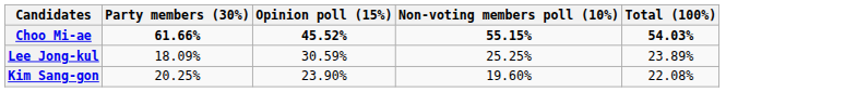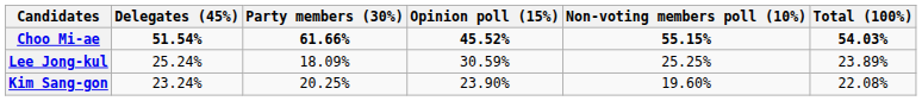 <table class="wikitable" style="text-align:center;">
 <tr>
 <th>Candidates</th>
+<th>Delegates (45%)</th>
 <th>Party members (30%)</th>
 <th>Opinion poll (15%)</th>
 <th>Non-voting members poll (10%)</th>
 <th>Total (100%)</th>
 </tr>
 <tr>
 <th><a href='#'>Choo Mi-ae</a></th>
+<td><strong>51.54%</strong></td>
 <td><strong>61.66%</strong></td>
 <td><strong>45.52%</strong></td>
 <td><strong>55.15%</strong></td>
 <td><strong>54.03%</strong></td>
 </tr>
 <tr>
 <th><a href='#'>Lee Jong-kul</a></th>
+<td>25.24%</td>
 <td>18.09%</td>
 <td>30.59%</td>
 <td>25.25%</td>
 <td>23.89%</td>
 </tr>
 <tr>
 <th><a href='#'>Kim Sang-gon</a></th>
+<td>23.24%</td>
 <td>20.25%</td>
 <td>23.90%</td>
 <td>19.60%</td>
 <td>22.08%</td>
 </tr>
 </table>
